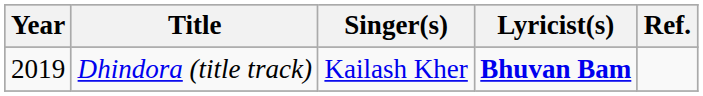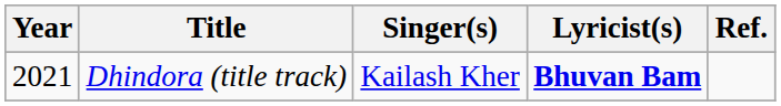 <table class="wikitable">
 <tr>
 <th>Year</th>
 <th>Title</th>
 <th>Singer(s)</th>
 <th>Lyricist(s)</th>
 <th>Ref.</th>
 </tr>
 <tr>
-<td>2019</td>
+<td>2021</td>
 <td><em><a href='#'>Dhindora</a> (title track)</em></td>
 <td><a href='#'>Kailash Kher</a></td>
 <td><strong><a href='#'>Bhuvan Bam</a></strong></td>
 <td></td>
 </tr>
 </table>
